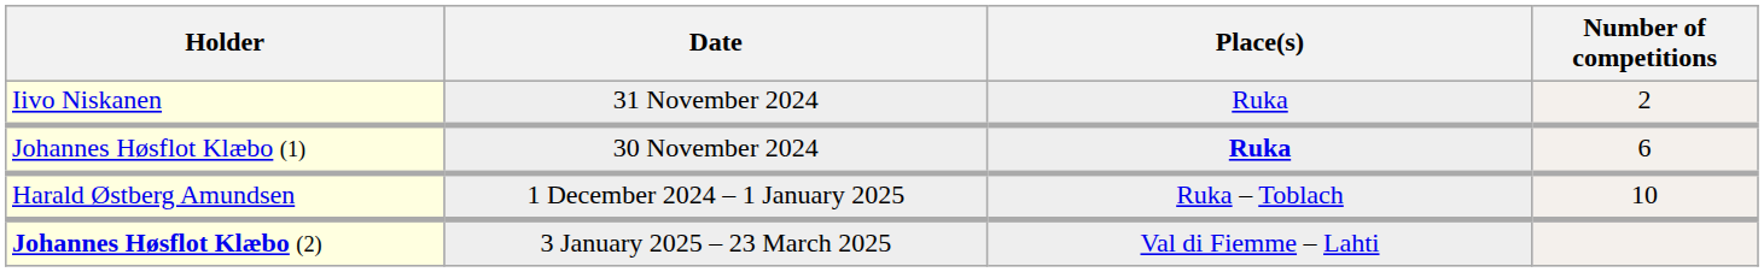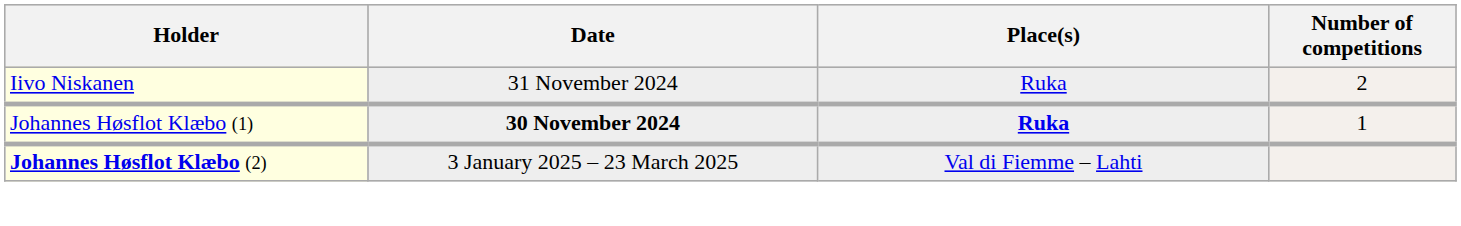 <table class="wikitable plainrowheaders" style="background:#fff; font-size:86%; line-height:16px; border:grey solid 1px; border-collapse:collapse;">
 <tr>
 <th style="width:16em;"> Holder</th>
 <th style="width:20em;">Date</th>
 <th style="width:20em;">Place(s)</th>
 <th style="width:8em;">Number of competitions</th>
 </tr>
 <tr>
 <td bgcolor=FFFFE0> <a href='#'>Iivo Niskanen</a></td>
 <td align=center bgcolor=#EEEEEE>31 November 2024</td>
 <td align=center bgcolor=#EEEEEE> <a href='#'>Ruka</a></td>
 <td align=center bgcolor=#F4F0EC>2</td>
 </tr>
 <tr>
 <td style="border-top-width:3px" bgcolor=FFFFE0> <a href='#'>Johannes Høsflot Klæbo</a> <small>(1)</small></td>
-<td align=center style="border-top-width:3px" bgcolor=#EEEEEE>30 November 2024</td>
+<td align=center style="border-top-width:3px" bgcolor=#EEEEEE><strong>30 November 2024</strong></td>
 <td align=center style="border-top-width:3px" bgcolor=#EEEEEE><strong> <a href='#'>Ruka</a></strong></td>
-<td align=center style="border-top-width:3px" bgcolor=#F4F0EC>6</td>
-</tr>
-<tr>
-<td style="border-top-width:3px" bgcolor=FFFFE0> <a href='#'>Harald Østberg Amundsen</a></td>
-<td align=center style="border-top-width:3px" bgcolor=#EEEEEE>1 December 2024 – 1 January 2025</td>
-<td align=center style="border-top-width:3px" bgcolor=#EEEEEE> <a href='#'>Ruka</a> –  <a href='#'>Toblach</a></td>
-<td align=center style="border-top-width:3px" bgcolor=#F4F0EC>10</td>
+<td align=center style="border-top-width:3px" bgcolor=#F4F0EC>1</td>
 </tr>
 <tr>
 <td style="border-top-width:3px" bgcolor=FFFFE0> <strong><a href='#'>Johannes Høsflot Klæbo</a></strong> <small>(2)</small></td>
 <td align=center style="border-top-width:3px" bgcolor=#EEEEEE>3 January 2025 – 23 March 2025</td>
 <td align=center style="border-top-width:3px" bgcolor=#EEEEEE> <a href='#'>Val di Fiemme</a> –  <a href='#'>Lahti</a></td>
 <td align=center style="border-top-width:3px" bgcolor=#F4F0EC><strong></strong></td>
 </tr>
 </table>
